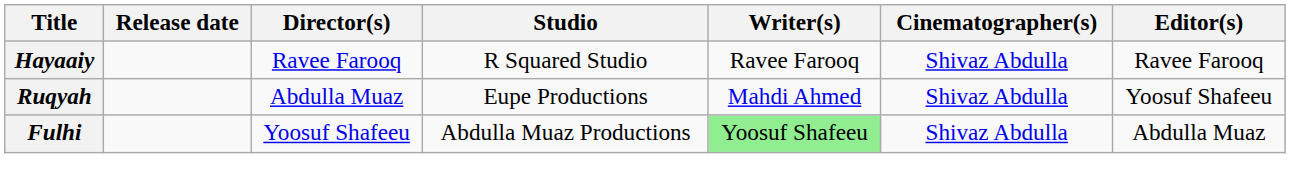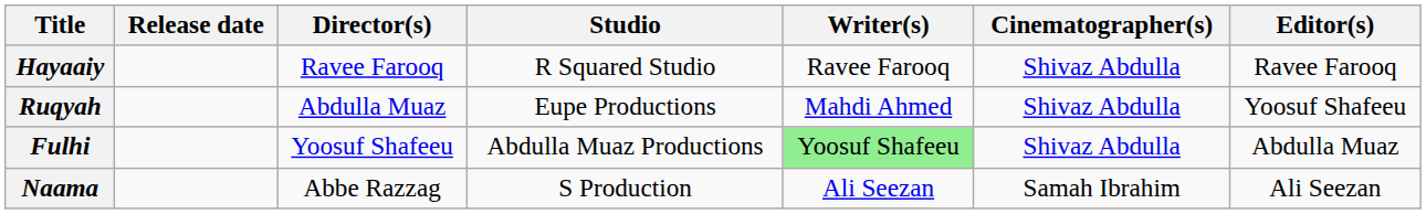 <table class="wikitable plainrowheaders" style="text-align: center" width="100%">
 <tr>
 <th scope="col">Title</th>
 <th scope="col">Release date</th>
 <th scope="col">Director(s)</th>
 <th scope="col">Studio</th>
 <th scope="col">Writer(s)</th>
 <th scope="col">Cinematographer(s)</th>
 <th scope="col">Editor(s)</th>
 </tr>
 <tr>
 <th scope="row"><em>Hayaaiy</em></th>
 <td></td>
 <td><a href='#'>Ravee Farooq</a></td>
 <td>R Squared Studio</td>
 <td>Ravee Farooq</td>
 <td><a href='#'>Shivaz Abdulla</a></td>
 <td>Ravee Farooq</td>
 </tr>
 <tr>
 <th scope="row"><em>Ruqyah</em></th>
 <td></td>
 <td><a href='#'>Abdulla Muaz</a></td>
 <td>Eupe Productions</td>
 <td><a href='#'>Mahdi Ahmed</a></td>
 <td><a href='#'>Shivaz Abdulla</a></td>
 <td>Yoosuf Shafeeu</td>
 </tr>
 <tr>
 <th scope="row"><em>Fulhi</em></th>
 <td></td>
 <td><a href='#'>Yoosuf Shafeeu</a></td>
 <td>Abdulla Muaz Productions</td>
 <td style="background: lightgreen;">Yoosuf Shafeeu</td>
 <td><a href='#'>Shivaz Abdulla</a></td>
 <td>Abdulla Muaz</td>
 </tr>
+<tr>
+<th scope="row"><em>Naama</em></th>
+<td></td>
+<td>Abbe Razzag</td>
+<td>S Production</td>
+<td><a href='#'>Ali Seezan</a></td>
+<td>Samah Ibrahim</td>
+<td>Ali Seezan</td>
+</tr>
 </table>
